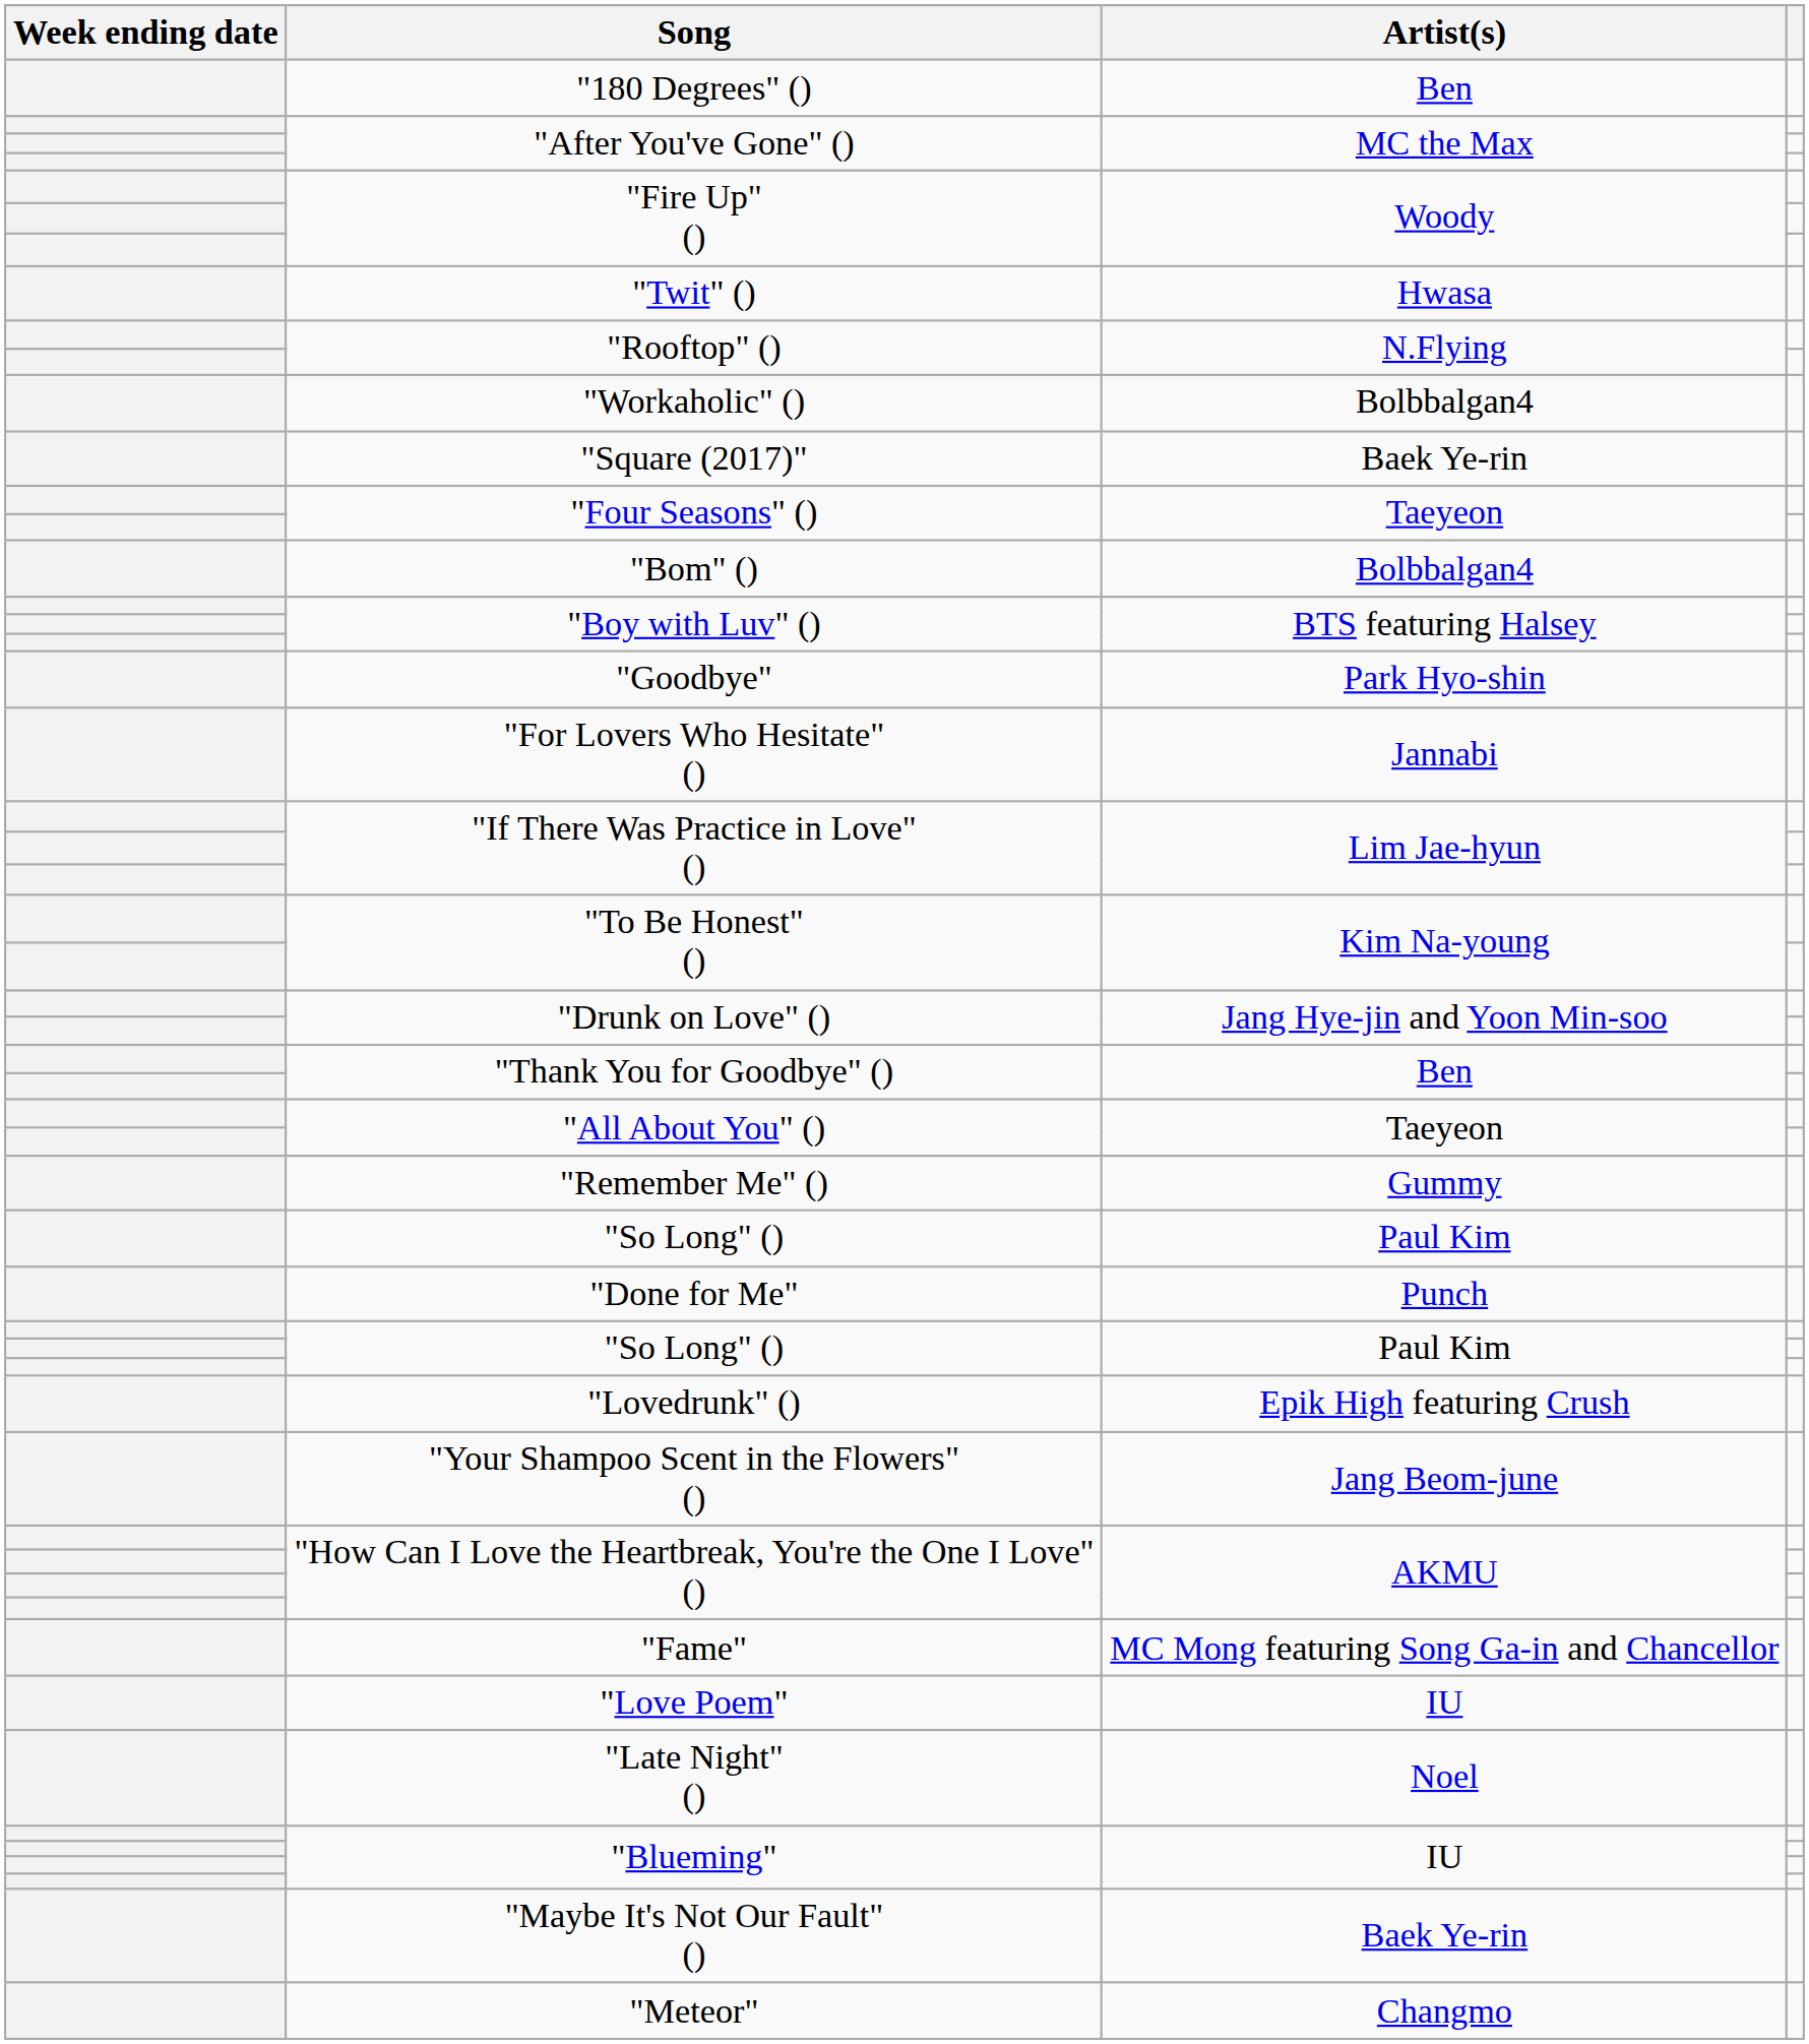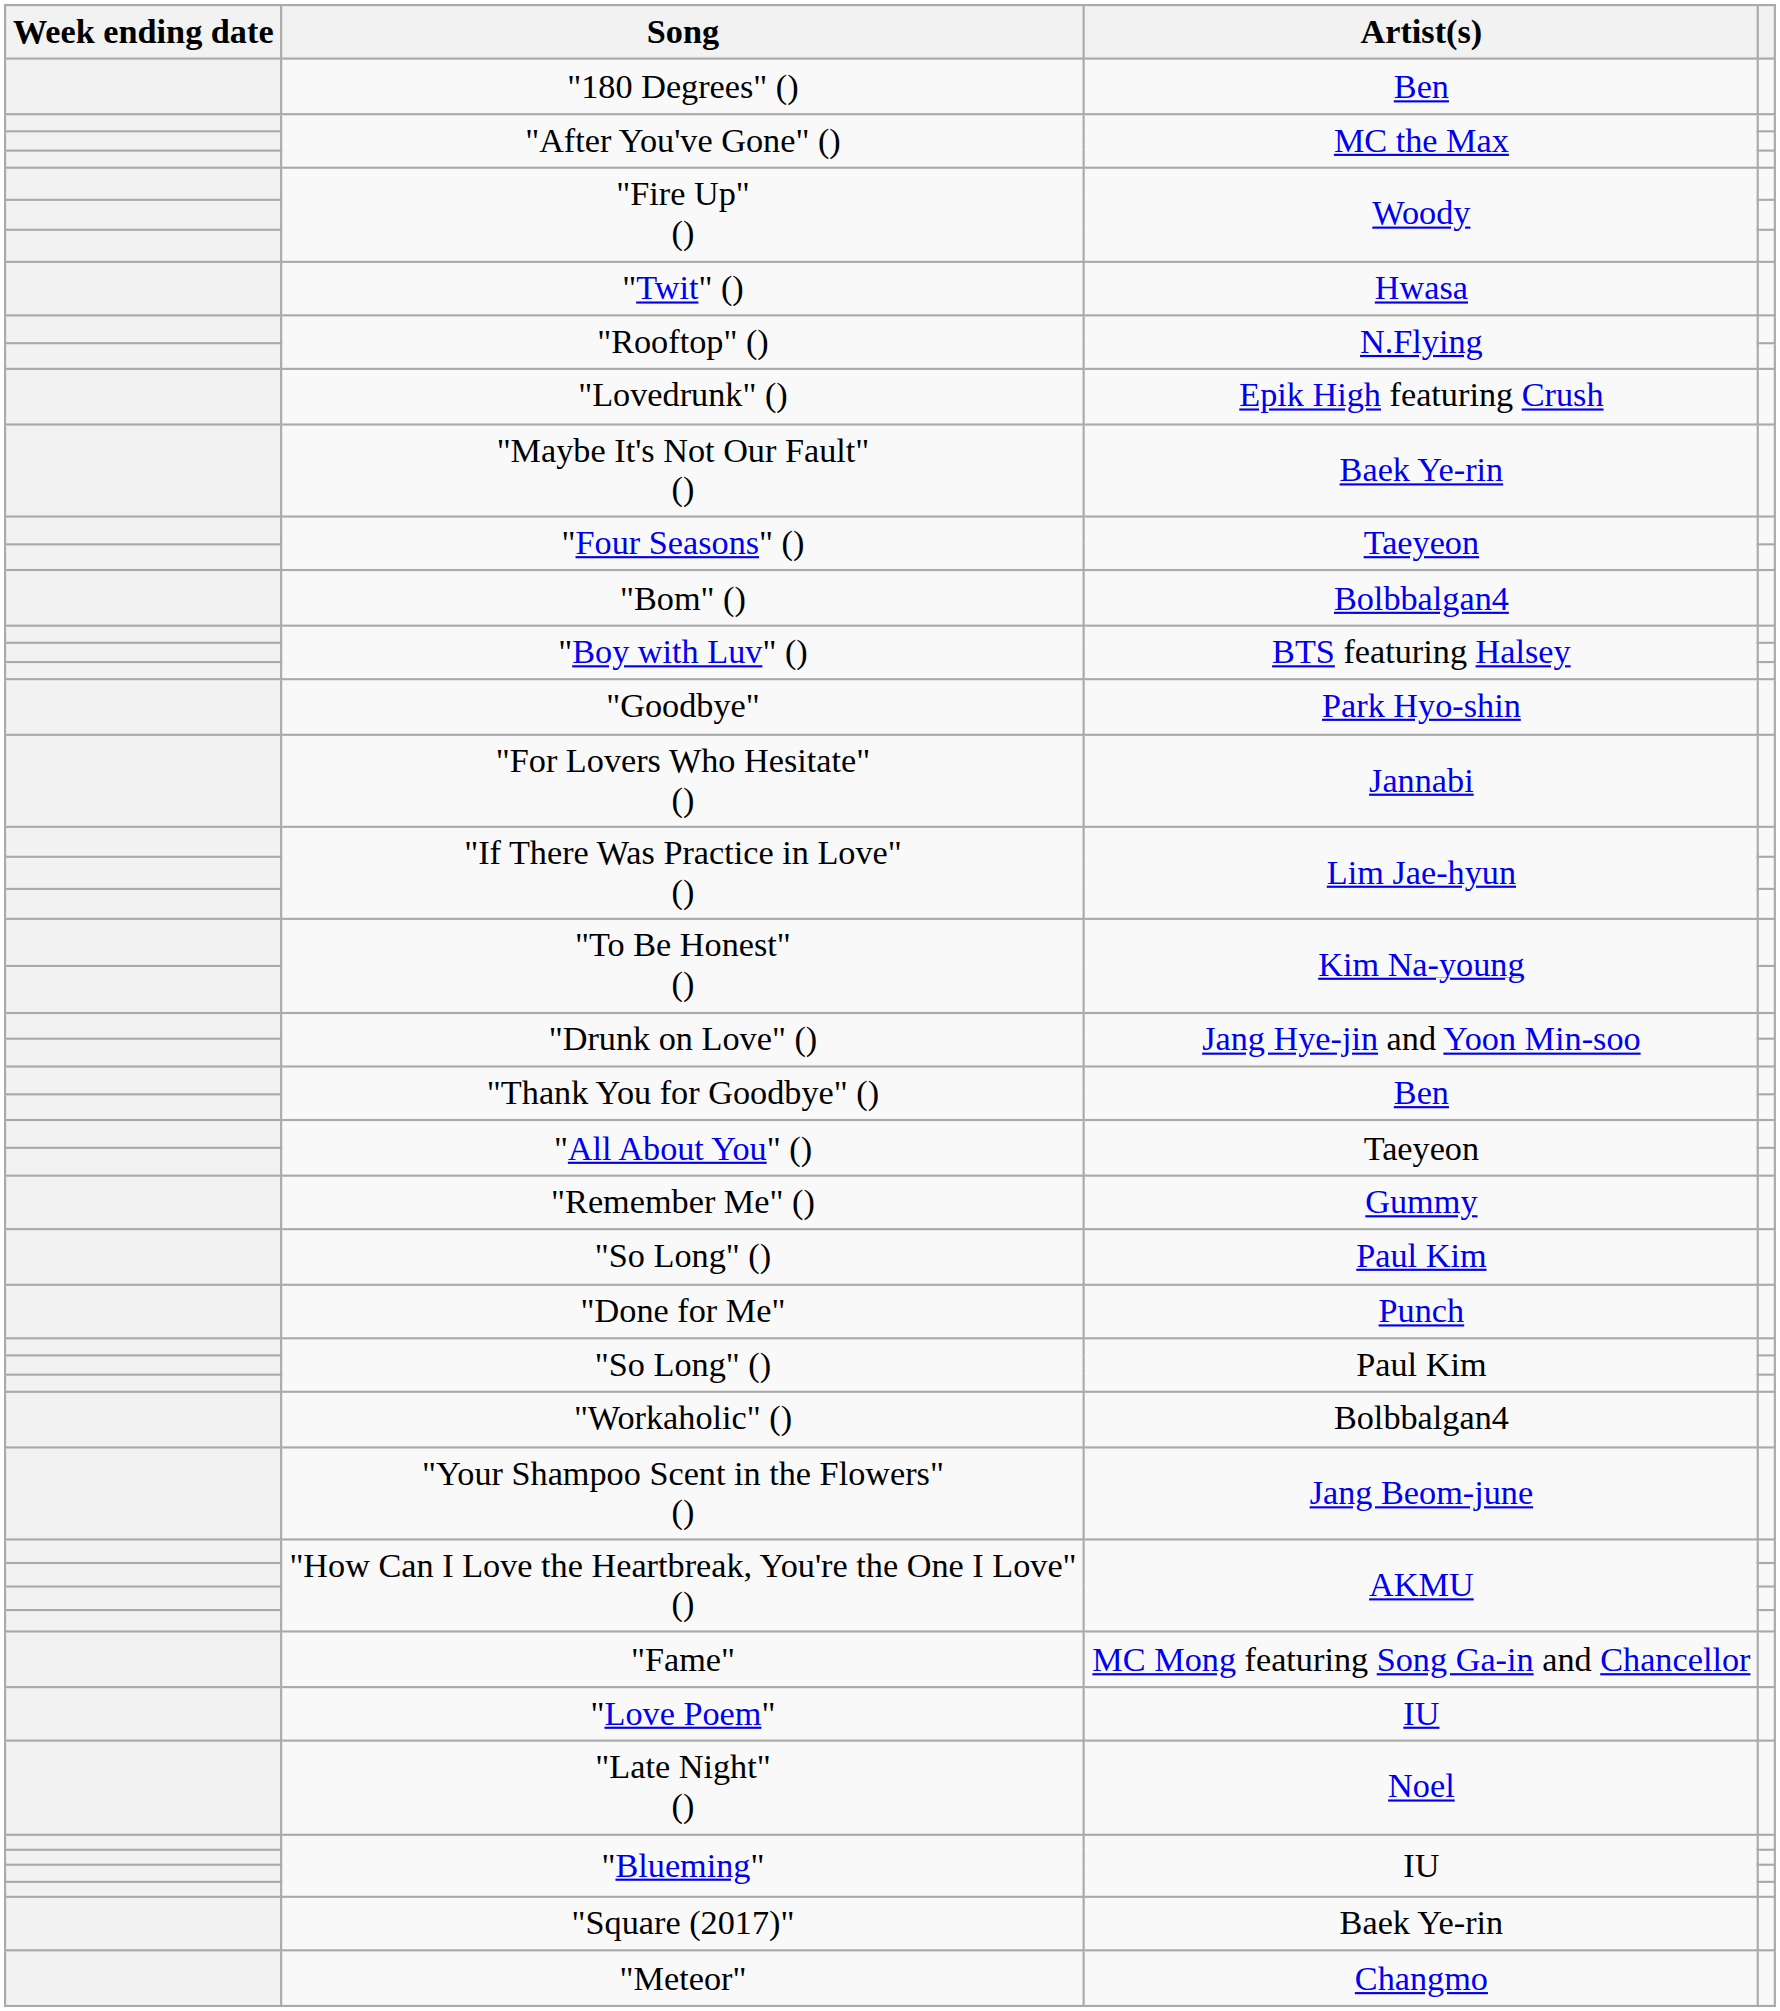 <table class="wikitable plainrowheaders sortable" style="text-align:center">
 <tr>
 <th>Week ending date</th>
 <th>Song</th>
 <th>Artist(s)</th>
 <th class="unsortable"></th>
 </tr>
 <tr>
 <th scope="row"></th>
 <td>"180 Degrees" ()</td>
 <td><a href='#'>Ben</a></td>
 <td></td>
 </tr>
 <tr>
 <th scope="row"></th>
 <td rowspan="3">"After You've Gone" ()</td>
 <td rowspan="3"><a href='#'>MC the Max</a></td>
 <td></td>
 </tr>
 <tr>
 <th scope="row"></th>
 <td></td>
 </tr>
 <tr>
 <th scope="row"></th>
 <td></td>
 </tr>
 <tr>
 <th scope="row"></th>
 <td rowspan="3">"Fire Up"<br>()</td>
 <td rowspan="3"><a href='#'>Woody</a></td>
 <td></td>
 </tr>
 <tr>
 <th scope="row"></th>
 <td></td>
 </tr>
 <tr>
 <th scope="row"></th>
 <td></td>
 </tr>
 <tr>
 <th scope="row"></th>
 <td>"<a href='#'>Twit</a>" ()</td>
 <td><a href='#'>Hwasa</a></td>
 <td></td>
 </tr>
 <tr>
 <th scope="row"></th>
 <td rowspan="2">"Rooftop" ()</td>
 <td rowspan="2"><a href='#'>N.Flying</a></td>
 <td></td>
 </tr>
 <tr>
 <th scope="row"></th>
 <td></td>
 </tr>
 <tr>
 <th scope="row"></th>
-<td>"Workaholic" ()</td>
-<td>Bolbbalgan4</td>
+<td>"Lovedrunk" ()</td>
+<td><a href='#'>Epik High</a> featuring <a href='#'>Crush</a></td>
 <td></td>
 </tr>
 <tr>
 <th scope="row"></th>
-<td>"Square (2017)"</td>
-<td>Baek Ye-rin</td>
+<td>"Maybe It's Not Our Fault"<br>()</td>
+<td><a href='#'>Baek Ye-rin</a></td>
 <td></td>
 </tr>
 <tr>
 <th scope="row"></th>
 <td rowspan="2">"<a href='#'>Four Seasons</a>" ()</td>
 <td rowspan="2"><a href='#'>Taeyeon</a></td>
 <td></td>
 </tr>
 <tr>
 <th scope="row"></th>
 <td></td>
 </tr>
 <tr>
 <th scope="row"></th>
 <td>"Bom" ()</td>
 <td><a href='#'>Bolbbalgan4</a></td>
 <td></td>
 </tr>
 <tr>
 <th scope="row"></th>
 <td rowspan="3">"<a href='#'>Boy with Luv</a>" ()</td>
 <td rowspan="3"><a href='#'>BTS</a> featuring <a href='#'>Halsey</a></td>
 <td></td>
 </tr>
 <tr>
 <th scope="row"></th>
 <td></td>
 </tr>
 <tr>
 <th scope="row"></th>
 <td></td>
 </tr>
 <tr>
 <th scope="row"></th>
 <td>"Goodbye"</td>
 <td><a href='#'>Park Hyo-shin</a></td>
 <td></td>
 </tr>
 <tr>
 <th scope="row"></th>
 <td>"For Lovers Who Hesitate"<br>()</td>
 <td><a href='#'>Jannabi</a></td>
 <td></td>
 </tr>
 <tr>
 <th scope="row"></th>
 <td rowspan="3">"If There Was Practice in Love"<br>()</td>
 <td rowspan="3"><a href='#'>Lim Jae-hyun</a></td>
 <td></td>
 </tr>
 <tr>
 <th scope="row"></th>
 <td></td>
 </tr>
 <tr>
 <th scope="row"></th>
 <td></td>
 </tr>
 <tr>
 <th scope="row"></th>
 <td rowspan="2">"To Be Honest"<br>()</td>
 <td rowspan="2"><a href='#'>Kim Na-young</a></td>
 <td></td>
 </tr>
 <tr>
 <th scope="row"></th>
 <td></td>
 </tr>
 <tr>
 <th scope="row"></th>
 <td rowspan="2">"Drunk on Love" ()</td>
 <td rowspan="2"><a href='#'>Jang Hye-jin</a> and <a href='#'>Yoon Min-soo</a></td>
 <td></td>
 </tr>
 <tr>
 <th scope="row"></th>
 <td></td>
 </tr>
 <tr>
 <th scope="row"></th>
 <td rowspan="2">"Thank You for Goodbye" ()</td>
 <td rowspan="2"><a href='#'>Ben</a></td>
 <td></td>
 </tr>
 <tr>
 <th scope="row"></th>
 <td></td>
 </tr>
 <tr>
 <th scope="row"></th>
 <td rowspan="2">"<a href='#'>All About You</a>" ()</td>
 <td rowspan="2">Taeyeon</td>
 <td></td>
 </tr>
 <tr>
 <th scope="row"></th>
 <td></td>
 </tr>
 <tr>
 <th scope="row"></th>
 <td>"Remember Me" ()</td>
 <td><a href='#'>Gummy</a></td>
 <td></td>
 </tr>
 <tr>
 <th scope="row"></th>
 <td>"So Long" ()</td>
 <td><a href='#'>Paul Kim</a></td>
 <td></td>
 </tr>
 <tr>
 <th scope="row"></th>
 <td>"Done for Me"</td>
 <td><a href='#'>Punch</a></td>
 <td></td>
 </tr>
 <tr>
 <th scope="row"></th>
 <td rowspan="3">"So Long" ()</td>
 <td rowspan="3">Paul Kim</td>
 <td></td>
 </tr>
 <tr>
 <th scope="row"></th>
 <td></td>
 </tr>
 <tr>
 <th scope="row"></th>
 <td></td>
 </tr>
 <tr>
 <th scope="row"></th>
-<td>"Lovedrunk" ()</td>
-<td><a href='#'>Epik High</a> featuring <a href='#'>Crush</a></td>
+<td>"Workaholic" ()</td>
+<td>Bolbbalgan4</td>
 <td></td>
 </tr>
 <tr>
 <th scope="row"></th>
 <td>"Your Shampoo Scent in the Flowers"<br>()</td>
 <td><a href='#'>Jang Beom-june</a></td>
 <td></td>
 </tr>
 <tr>
 <th scope="row"></th>
 <td rowspan="4">"How Can I Love the Heartbreak, You're the One I Love"<br>()</td>
 <td rowspan="4"><a href='#'>AKMU</a></td>
 <td></td>
 </tr>
 <tr>
 <th scope="row"></th>
 <td></td>
 </tr>
 <tr>
 <th scope="row"></th>
 <td></td>
 </tr>
 <tr>
 <th scope="row"></th>
 <td></td>
 </tr>
 <tr>
 <th scope="row"></th>
 <td>"Fame"</td>
 <td><a href='#'>MC Mong</a> featuring <a href='#'>Song Ga-in</a> and <a href='#'>Chancellor</a></td>
 <td></td>
 </tr>
 <tr>
 <th scope="row"></th>
 <td>"<a href='#'>Love Poem</a>"</td>
 <td><a href='#'>IU</a></td>
 <td></td>
 </tr>
 <tr>
 <th scope="row"></th>
 <td>"Late Night"<br>()</td>
 <td><a href='#'>Noel</a></td>
 <td></td>
 </tr>
 <tr>
 <th scope="row"></th>
 <td rowspan="4">"<a href='#'>Blueming</a>"</td>
 <td rowspan="4">IU</td>
 <td></td>
 </tr>
 <tr>
 <th scope="row"></th>
 <td></td>
 </tr>
 <tr>
 <th scope="row"></th>
 <td></td>
 </tr>
 <tr>
 <th scope="row"></th>
 <td></td>
 </tr>
 <tr>
 <th scope="row"></th>
-<td>"Maybe It's Not Our Fault"<br>()</td>
-<td><a href='#'>Baek Ye-rin</a></td>
+<td>"Square (2017)"</td>
+<td>Baek Ye-rin</td>
 <td></td>
 </tr>
 <tr>
 <th scope="row"></th>
 <td>"Meteor"</td>
 <td><a href='#'>Changmo</a></td>
 <td></td>
 </tr>
 </table>
